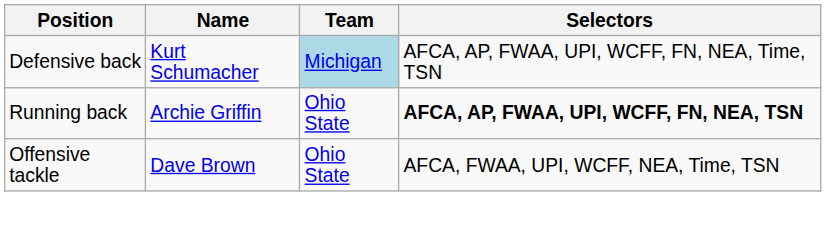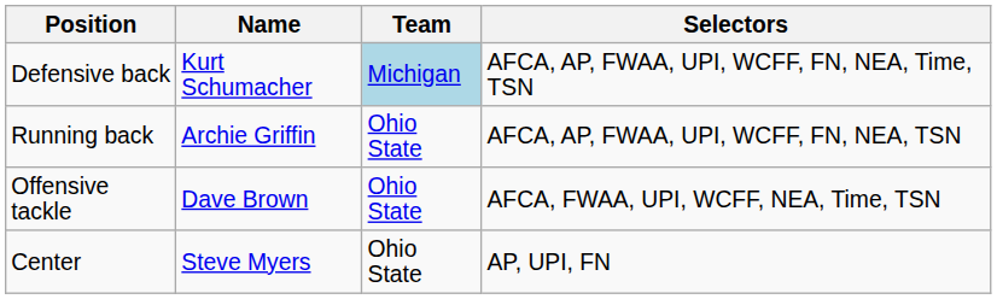 <table class="wikitable" style="font-size: 90%">
 <tr>
 <th>Position</th>
 <th>Name</th>
 <th>Team</th>
 <th>Selectors</th>
 </tr>
 <tr>
 <td>Defensive back</td>
 <td><a href='#'>Kurt Schumacher</a></td>
 <td style="background: lightblue;"><a href='#'>Michigan</a></td>
 <td>AFCA, AP, FWAA, UPI, WCFF, FN, NEA, Time, TSN</td>
 </tr>
 <tr>
 <td>Running back</td>
 <td><a href='#'>Archie Griffin</a></td>
 <td><a href='#'>Ohio State</a></td>
-<td><strong>AFCA, AP, FWAA, UPI, WCFF, FN, NEA, TSN</strong></td>
+<td>AFCA, AP, FWAA, UPI, WCFF, FN, NEA, TSN</td>
 </tr>
 <tr>
 <td>Offensive tackle</td>
 <td><a href='#'>Dave Brown</a></td>
 <td><a href='#'>Ohio State</a></td>
 <td>AFCA, FWAA, UPI, WCFF, NEA, Time, TSN</td>
 </tr>
+<tr>
+<td>Center</td>
+<td><a href='#'>Steve Myers</a></td>
+<td>Ohio State</td>
+<td>AP, UPI, FN</td>
+</tr>
 </table>
